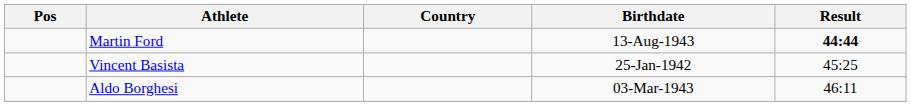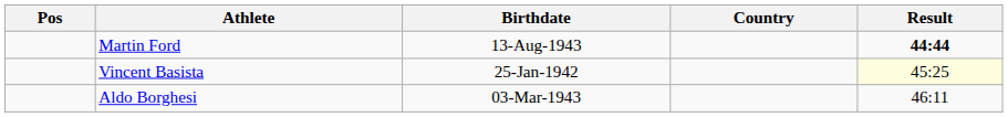 <table class="wikitable"  style="text-align:center; width:60%;">
 <tr>
 <th>Pos</th>
 <th>Athlete</th>
+<th>Birthdate</th>
 <th>Country</th>
-<th>Birthdate</th>
 <th>Result</th>
 </tr>
 <tr>
 <td align=center></td>
 <td align=left><a href='#'>Martin Ford</a></td>
+<td>13-Aug-1943</td>
 <td align=left></td>
-<td>13-Aug-1943</td>
 <td><strong>44:44</strong></td>
 </tr>
 <tr>
 <td align=center></td>
 <td align=left><a href='#'>Vincent Basista</a></td>
+<td>25-Jan-1942</td>
 <td align=left></td>
-<td>25-Jan-1942</td>
-<td>45:25</td>
+<td style="background: lightyellow;">45:25</td>
 </tr>
 <tr>
 <td align=center></td>
 <td align=left><a href='#'>Aldo Borghesi</a></td>
+<td>03-Mar-1943</td>
 <td align=left></td>
-<td>03-Mar-1943</td>
 <td>46:11</td>
 </tr>
 </table>
